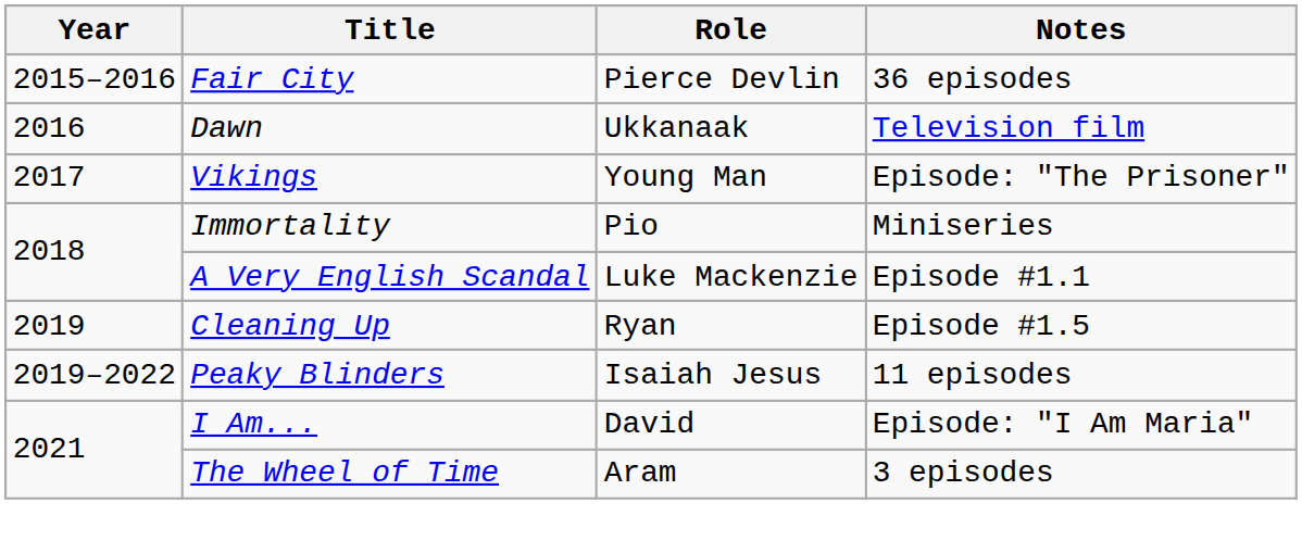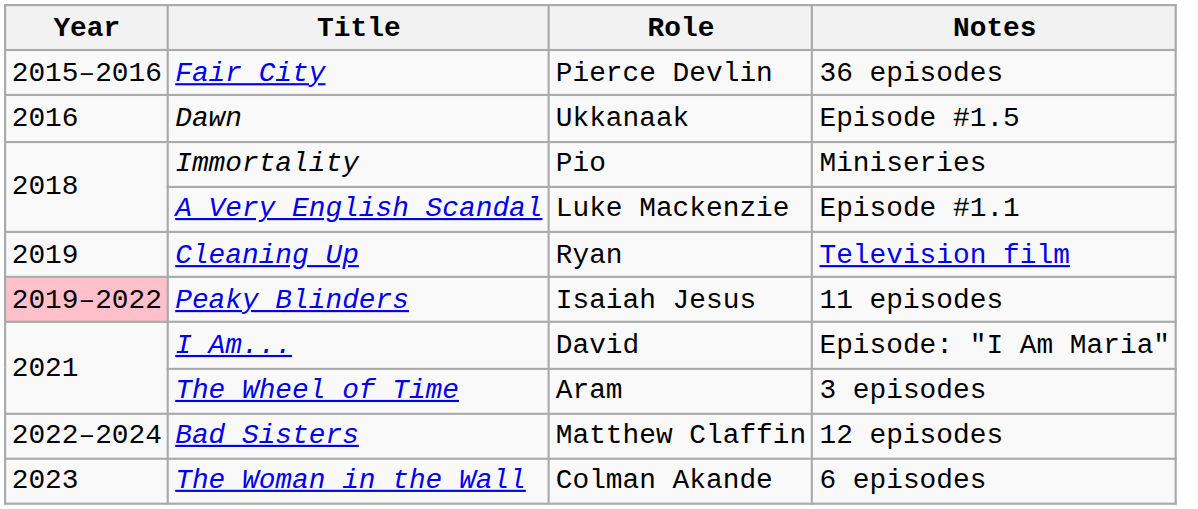 <table class="wikitable sortable">
 <tr>
 <th>Year</th>
 <th>Title</th>
 <th>Role</th>
 <th class="unsortable">Notes</th>
 </tr>
 <tr>
 <td>2015–2016</td>
 <td><em><a href='#'>Fair City</a></em></td>
 <td>Pierce Devlin</td>
 <td>36 episodes</td>
 </tr>
 <tr>
 <td>2016</td>
 <td><em>Dawn</em></td>
 <td>Ukkanaak</td>
-<td><a href='#'>Television film</a></td>
-</tr>
-<tr>
-<td>2017</td>
-<td><em><a href='#'>Vikings</a></em></td>
-<td>Young Man</td>
-<td>Episode: "The Prisoner"</td>
+<td>Episode #1.5</td>
 </tr>
 <tr>
 <td rowspan="2">2018</td>
 <td><em>Immortality</em></td>
 <td>Pio</td>
 <td>Miniseries</td>
 </tr>
 <tr>
 <td><em><a href='#'>A Very English Scandal</a></em></td>
 <td>Luke Mackenzie</td>
 <td>Episode #1.1</td>
 </tr>
 <tr>
 <td>2019</td>
 <td><em><a href='#'>Cleaning Up</a></em></td>
 <td>Ryan</td>
-<td>Episode #1.5</td>
+<td><a href='#'>Television film</a></td>
 </tr>
 <tr>
-<td>2019–2022</td>
+<td style="background: pink;">2019–2022</td>
 <td><em><a href='#'>Peaky Blinders</a></em></td>
 <td>Isaiah Jesus</td>
 <td>11 episodes</td>
 </tr>
 <tr>
 <td rowspan="2">2021</td>
 <td><em><a href='#'>I Am...</a></em></td>
 <td>David</td>
 <td>Episode: "I Am Maria"</td>
 </tr>
 <tr>
 <td><em><a href='#'>The Wheel of Time</a></em></td>
 <td>Aram</td>
 <td>3 episodes</td>
 </tr>
+<tr>
+<td>2022–2024</td>
+<td><em><a href='#'>Bad Sisters</a></em></td>
+<td>Matthew Claffin</td>
+<td>12 episodes</td>
+</tr>
+<tr>
+<td>2023</td>
+<td><em><a href='#'>The Woman in the Wall</a></em></td>
+<td>Colman Akande</td>
+<td>6 episodes</td>
+</tr>
 </table>
